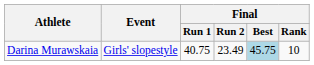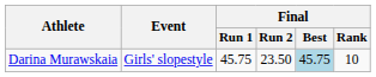 <table class="wikitable" style="font-size:90%">
 <tr>
 <th rowspan=2>Athlete</th>
 <th rowspan=2>Event</th>
 <th colspan=5>Final</th>
 </tr>
 <tr style="font-size:95%">
 <th>Run 1</th>
 <th>Run 2</th>
 <th>Best</th>
 <th>Rank</th>
 </tr>
 <tr align=center>
 <td align=left><a href='#'>Darina Murawskaia</a></td>
 <td align=left><a href='#'>Girls' slopestyle</a></td>
-<td>40.75</td>
-<td>23.49</td>
+<td>45.75</td>
+<td>23.50</td>
 <td style="background: lightblue;">45.75</td>
 <td>10</td>
 </tr>
 </table>
